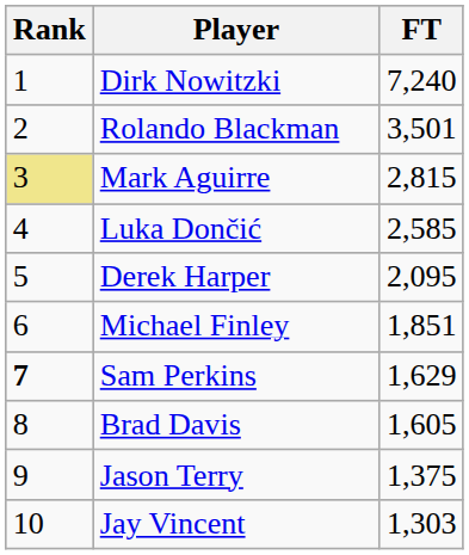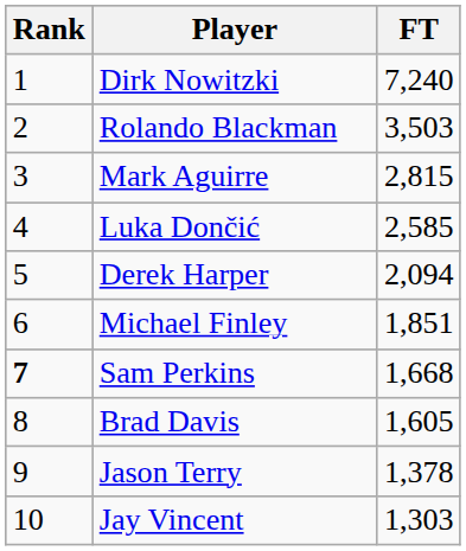 <table class="wikitable">
 <tr>
 <th scope="col">Rank</th>
 <th scope="col" width="140px">Player</th>
 <th scope="col">FT</th>
 </tr>
 <tr>
 <td>1</td>
 <td><a href='#'>Dirk Nowitzki</a></td>
 <td align="right">7,240</td>
 </tr>
 <tr>
 <td>2</td>
 <td><a href='#'>Rolando Blackman</a></td>
-<td align="right">3,501</td>
+<td align="right">3,503</td>
 </tr>
 <tr>
-<td style="background: khaki;">3</td>
+<td>3</td>
 <td><a href='#'>Mark Aguirre</a></td>
 <td align="right">2,815</td>
 </tr>
 <tr>
 <td>4</td>
 <td><a href='#'>Luka Dončić</a></td>
 <td align="right">2,585</td>
 </tr>
 <tr>
 <td>5</td>
 <td><a href='#'>Derek Harper</a></td>
-<td align="right">2,095</td>
+<td align="right">2,094</td>
 </tr>
 <tr>
 <td>6</td>
 <td><a href='#'>Michael Finley</a></td>
 <td align="right">1,851</td>
 </tr>
 <tr>
 <td><strong>7</strong></td>
 <td><a href='#'>Sam Perkins</a></td>
-<td align="right">1,629</td>
+<td align="right">1,668</td>
 </tr>
 <tr>
 <td>8</td>
 <td><a href='#'>Brad Davis</a></td>
 <td align="right">1,605</td>
 </tr>
 <tr>
 <td>9</td>
 <td><a href='#'>Jason Terry</a></td>
-<td align="right">1,375</td>
+<td align="right">1,378</td>
 </tr>
 <tr>
 <td>10</td>
 <td><a href='#'>Jay Vincent</a></td>
 <td align="right">1,303</td>
 </tr>
 </table>
